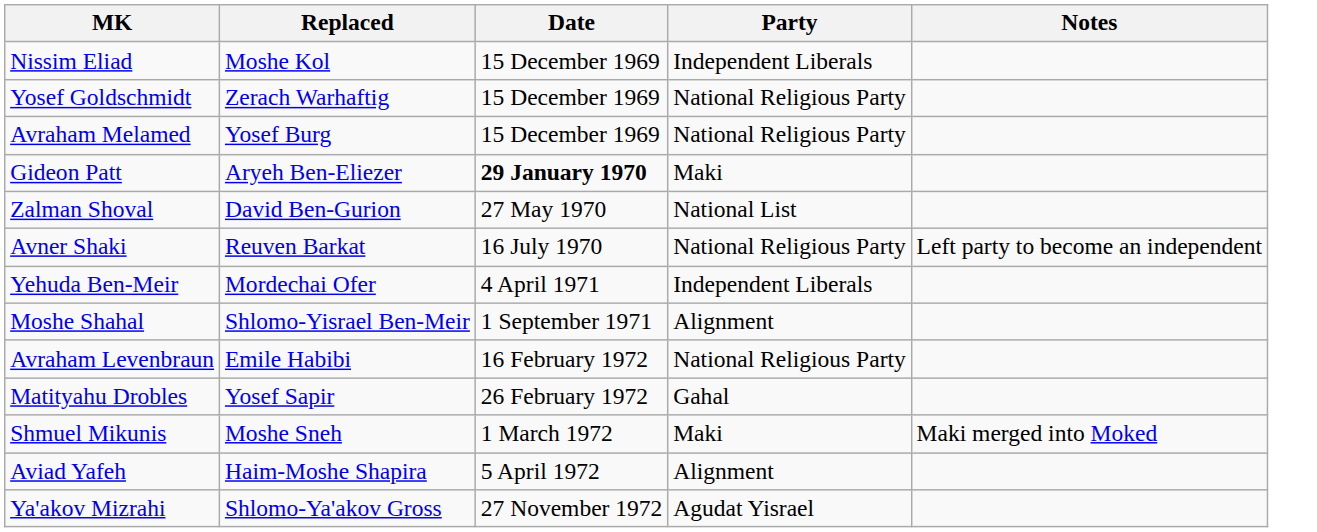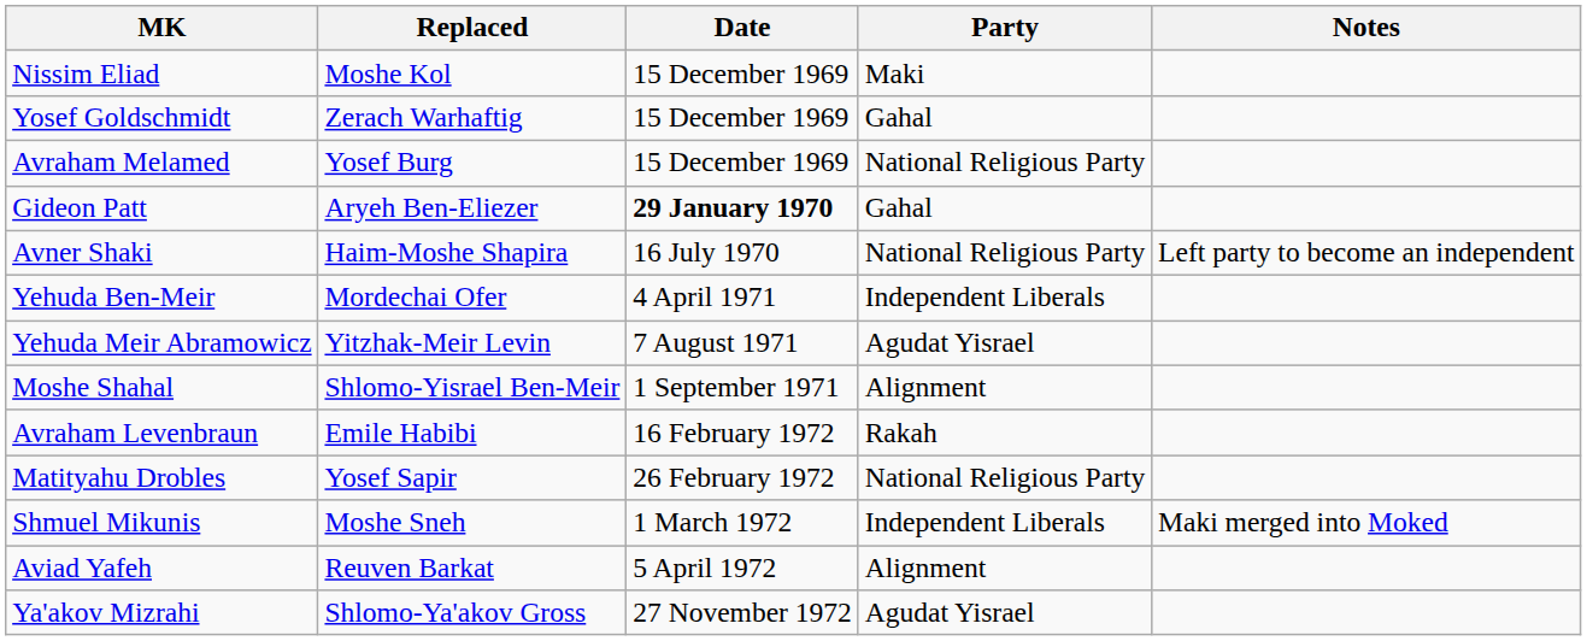 <table class="sort wikitable sortable" style="text-align:left">
 <tr>
 <th>MK</th>
 <th>Replaced</th>
 <th>Date</th>
 <th>Party</th>
 <th>Notes</th>
 </tr>
 <tr>
 <td><a href='#'>Nissim Eliad</a></td>
 <td><a href='#'>Moshe Kol</a></td>
 <td>15 December 1969</td>
-<td>Independent Liberals</td>
+<td>Maki</td>
 <td></td>
 </tr>
 <tr>
 <td><a href='#'>Yosef Goldschmidt</a></td>
 <td><a href='#'>Zerach Warhaftig</a></td>
 <td>15 December 1969</td>
-<td>National Religious Party</td>
+<td>Gahal</td>
 <td></td>
 </tr>
 <tr>
 <td><a href='#'>Avraham Melamed</a></td>
 <td><a href='#'>Yosef Burg</a></td>
 <td>15 December 1969</td>
 <td>National Religious Party</td>
 <td></td>
 </tr>
 <tr>
 <td><a href='#'>Gideon Patt</a></td>
 <td><a href='#'>Aryeh Ben-Eliezer</a></td>
 <td><strong>29 January 1970</strong></td>
-<td>Maki</td>
-<td></td>
-</tr>
-<tr>
-<td><a href='#'>Zalman Shoval</a></td>
-<td><a href='#'>David Ben-Gurion</a></td>
-<td>27 May 1970</td>
-<td>National List</td>
+<td>Gahal</td>
 <td></td>
 </tr>
 <tr>
 <td><a href='#'>Avner Shaki</a></td>
-<td><a href='#'>Reuven Barkat</a></td>
+<td><a href='#'>Haim-Moshe Shapira</a></td>
 <td>16 July 1970</td>
 <td>National Religious Party</td>
 <td>Left party to become an independent</td>
 </tr>
 <tr>
 <td><a href='#'>Yehuda Ben-Meir</a></td>
 <td><a href='#'>Mordechai Ofer</a></td>
 <td>4 April 1971</td>
 <td>Independent Liberals</td>
+<td></td>
+</tr>
+<tr>
+<td><a href='#'>Yehuda Meir Abramowicz</a></td>
+<td><a href='#'>Yitzhak-Meir Levin</a></td>
+<td>7 August 1971</td>
+<td>Agudat Yisrael</td>
 <td></td>
 </tr>
 <tr>
 <td><a href='#'>Moshe Shahal</a></td>
 <td><a href='#'>Shlomo-Yisrael Ben-Meir</a></td>
 <td>1 September 1971</td>
 <td>Alignment</td>
 <td></td>
 </tr>
 <tr>
 <td><a href='#'>Avraham Levenbraun</a></td>
 <td><a href='#'>Emile Habibi</a></td>
 <td>16 February 1972</td>
-<td>National Religious Party</td>
+<td>Rakah</td>
 <td></td>
 </tr>
 <tr>
 <td><a href='#'>Matityahu Drobles</a></td>
 <td><a href='#'>Yosef Sapir</a></td>
 <td>26 February 1972</td>
-<td>Gahal</td>
+<td>National Religious Party</td>
 <td></td>
 </tr>
 <tr>
 <td><a href='#'>Shmuel Mikunis</a></td>
 <td><a href='#'>Moshe Sneh</a></td>
 <td>1 March 1972</td>
-<td>Maki</td>
+<td>Independent Liberals</td>
 <td>Maki merged into <a href='#'>Moked</a></td>
 </tr>
 <tr>
 <td><a href='#'>Aviad Yafeh</a></td>
-<td><a href='#'>Haim-Moshe Shapira</a></td>
+<td><a href='#'>Reuven Barkat</a></td>
 <td>5 April 1972</td>
 <td>Alignment</td>
 <td></td>
 </tr>
 <tr>
 <td><a href='#'>Ya'akov Mizrahi</a></td>
 <td><a href='#'>Shlomo-Ya'akov Gross</a></td>
 <td>27 November 1972</td>
 <td>Agudat Yisrael</td>
 <td></td>
 </tr>
 </table>
